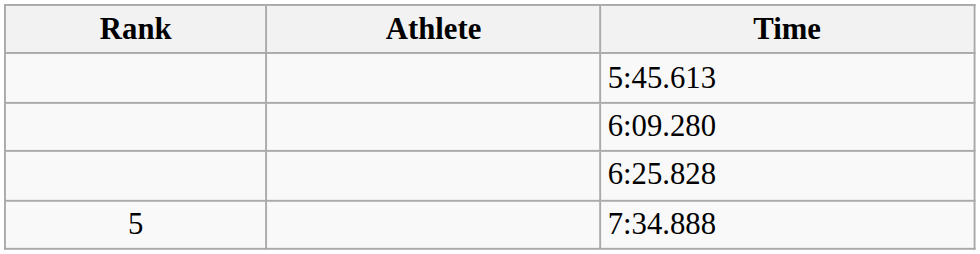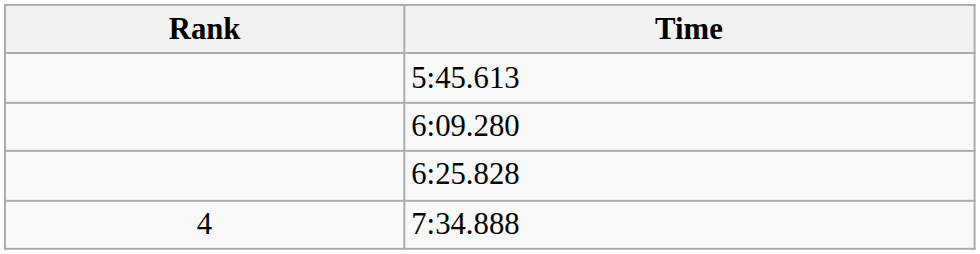 <table class="wikitable" width=40%>
 <tr>
 <th>Rank</th>
-<th>Athlete</th>
 <th>Time</th>
 </tr>
 <tr>
 <td style="text-align:center;"></td>
-<td></td>
 <td>5:45.613</td>
 </tr>
 <tr>
 <td style="text-align:center;"></td>
-<td></td>
 <td>6:09.280</td>
 </tr>
 <tr>
 <td style="text-align:center;"></td>
-<td></td>
 <td>6:25.828</td>
 </tr>
 <tr>
-<td style="text-align:center;">5</td>
-<td></td>
+<td style="text-align:center;">4</td>
 <td>7:34.888</td>
 </tr>
 </table>
